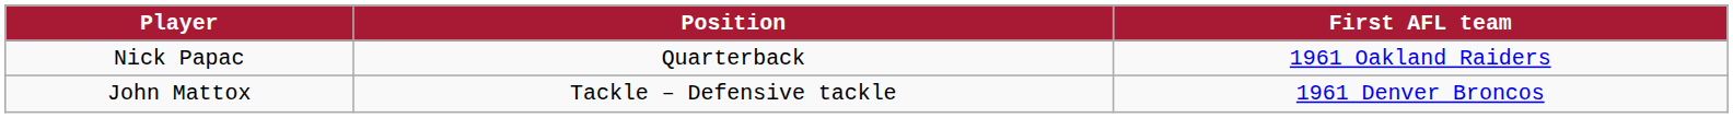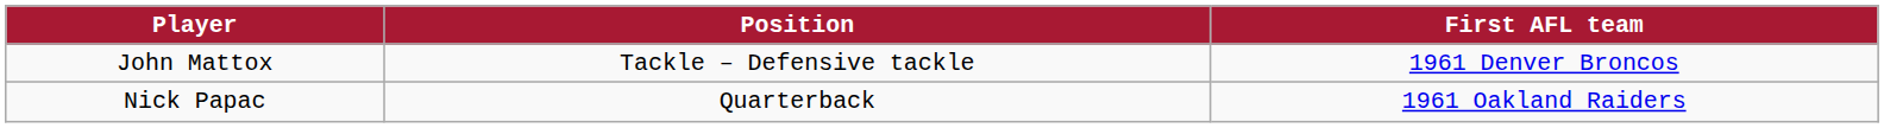 <table class="wikitable" width="65%">
 <tr align="center"  style="background:#A81933;color:#FFFFFF;">
 <td><strong>Player</strong></td>
 <td><strong>Position</strong></td>
 <td><strong>First AFL team</strong></td>
 </tr>
 <tr align="center" bgcolor="">
+<td>John Mattox</td>
+<td>Tackle – Defensive tackle</td>
+<td><a href='#'>1961 Denver Broncos</a></td>
+</tr>
+<tr align="center" bgcolor="">
 <td>Nick Papac</td>
 <td>Quarterback</td>
 <td><a href='#'>1961 Oakland Raiders</a></td>
 </tr>
-<tr align="center" bgcolor="">
-<td>John Mattox</td>
-<td>Tackle – Defensive tackle</td>
-<td><a href='#'>1961 Denver Broncos</a></td>
-</tr>
 </table>
